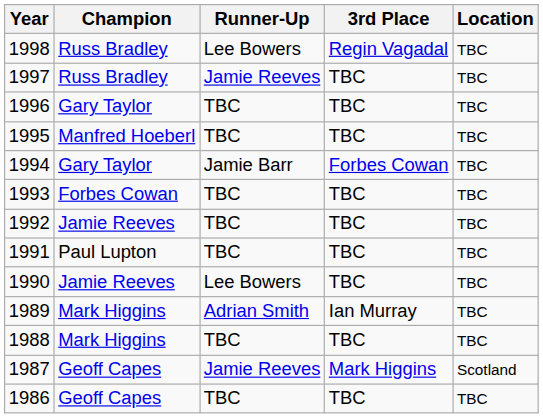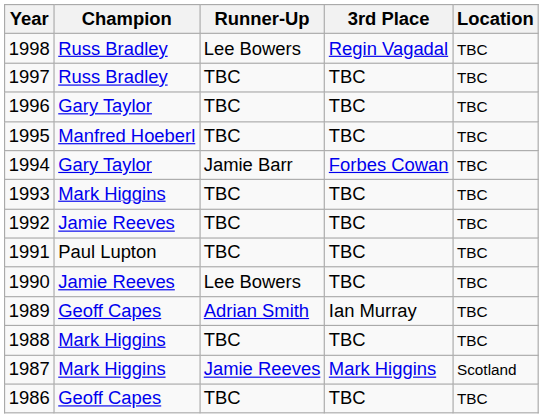 <table class="wikitable">
 <tr>
 <th>Year</th>
 <th>Champion</th>
 <th>Runner-Up</th>
 <th>3rd Place</th>
 <th>Location</th>
 </tr>
 <tr>
 <td>1998</td>
 <td> <a href='#'>Russ Bradley</a></td>
 <td> Lee Bowers</td>
 <td> <a href='#'>Regin Vagadal</a></td>
 <td> <small>TBC</small></td>
 </tr>
 <tr>
 <td>1997</td>
 <td> <a href='#'>Russ Bradley</a></td>
-<td> <a href='#'>Jamie Reeves</a></td>
+<td> TBC</td>
 <td> TBC</td>
 <td> <small>TBC</small></td>
 </tr>
 <tr>
 <td>1996</td>
 <td> <a href='#'>Gary Taylor</a></td>
 <td> TBC</td>
 <td> TBC</td>
 <td> <small>TBC</small></td>
 </tr>
 <tr>
 <td>1995</td>
 <td> <a href='#'>Manfred Hoeberl</a></td>
 <td> TBC</td>
 <td> TBC</td>
 <td> <small>TBC</small></td>
 </tr>
 <tr>
 <td>1994</td>
 <td> <a href='#'>Gary Taylor</a></td>
 <td> Jamie Barr</td>
 <td> <a href='#'>Forbes Cowan</a></td>
 <td> <small>TBC</small></td>
 </tr>
 <tr>
 <td>1993</td>
-<td> <a href='#'>Forbes Cowan</a></td>
+<td> <a href='#'>Mark Higgins</a></td>
 <td> TBC</td>
 <td> TBC</td>
 <td> <small>TBC</small></td>
 </tr>
 <tr>
 <td>1992</td>
 <td> <a href='#'>Jamie Reeves</a></td>
 <td> TBC</td>
 <td> TBC</td>
 <td> <small>TBC</small></td>
 </tr>
 <tr>
 <td>1991</td>
 <td> Paul Lupton</td>
 <td> TBC</td>
 <td> TBC</td>
 <td> <small>TBC</small></td>
 </tr>
 <tr>
 <td>1990</td>
 <td> <a href='#'>Jamie Reeves</a></td>
 <td> Lee Bowers</td>
 <td> TBC</td>
 <td> <small>TBC</small></td>
 </tr>
 <tr>
 <td>1989</td>
-<td> <a href='#'>Mark Higgins</a></td>
+<td> <a href='#'>Geoff Capes</a></td>
 <td> <a href='#'>Adrian Smith</a></td>
 <td> Ian Murray</td>
 <td> <small>TBC</small></td>
 </tr>
 <tr>
 <td>1988</td>
 <td> <a href='#'>Mark Higgins</a></td>
 <td> TBC</td>
 <td> TBC</td>
 <td> <small>TBC</small></td>
 </tr>
 <tr>
 <td>1987</td>
-<td> <a href='#'>Geoff Capes</a></td>
+<td> <a href='#'>Mark Higgins</a></td>
 <td> <a href='#'>Jamie Reeves</a></td>
 <td> <a href='#'>Mark Higgins</a></td>
 <td> <small>Scotland</small></td>
 </tr>
 <tr>
 <td>1986</td>
 <td> <a href='#'>Geoff Capes</a></td>
 <td> TBC</td>
 <td> TBC</td>
 <td> <small>TBC</small></td>
 </tr>
 </table>
